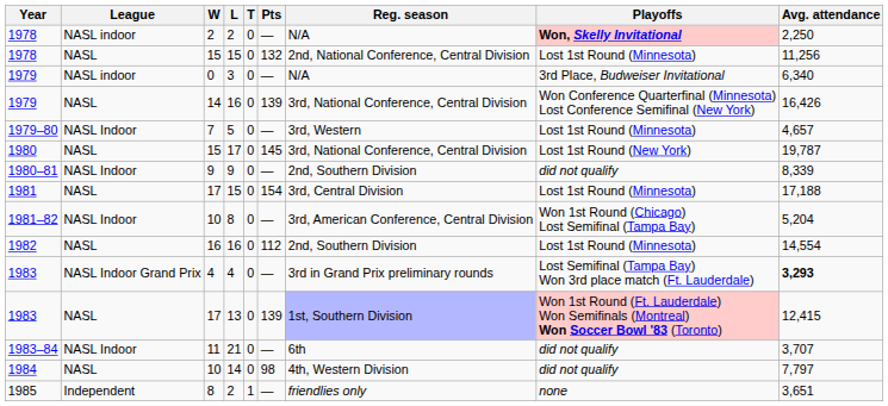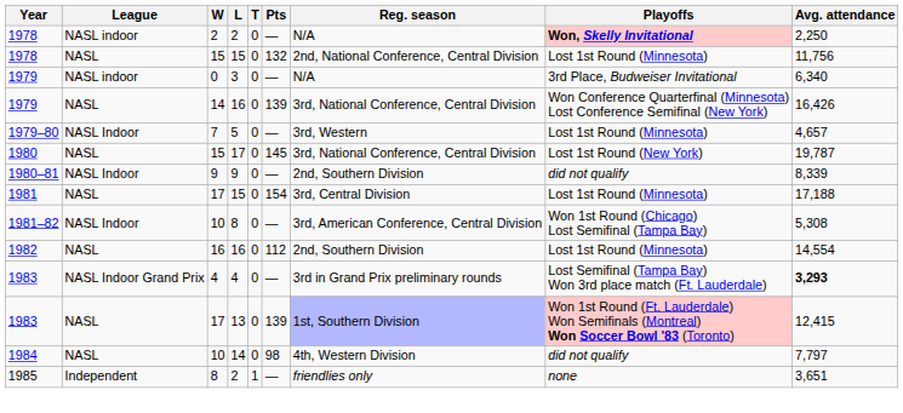 <table class="wikitable">
 <tr>
 <th>Year</th>
 <th>League</th>
 <th>W</th>
 <th>L</th>
 <th>T</th>
 <th>Pts</th>
 <th>Reg. season</th>
 <th>Playoffs</th>
 <th>Avg. attendance</th>
 </tr>
 <tr>
 <td><a href='#'>1978</a></td>
 <td>NASL indoor</td>
 <td>2</td>
 <td>2</td>
 <td>0</td>
 <td>—</td>
 <td>N/A</td>
 <td style="background:#ffcbcb;"><strong>Won, <a href='#'><em>Skelly Invitational</em></a></strong></td>
 <td>2,250</td>
 </tr>
 <tr>
 <td><a href='#'>1978</a></td>
 <td>NASL</td>
 <td>15</td>
 <td>15</td>
 <td>0</td>
 <td>132</td>
 <td>2nd, National Conference, Central Division</td>
 <td>Lost 1st Round (<a href='#'>Minnesota</a>)</td>
-<td>11,256</td>
+<td>11,756</td>
 </tr>
 <tr>
 <td><a href='#'>1979</a></td>
 <td>NASL indoor</td>
 <td>0</td>
 <td>3</td>
 <td>0</td>
 <td>—</td>
 <td>N/A</td>
 <td>3rd Place, <em>Budweiser Invitational</em></td>
 <td>6,340</td>
 </tr>
 <tr>
 <td><a href='#'>1979</a></td>
 <td>NASL</td>
 <td>14</td>
 <td>16</td>
 <td>0</td>
 <td>139</td>
 <td>3rd, National Conference, Central Division</td>
 <td>Won Conference Quarterfinal (<a href='#'>Minnesota</a>)<br>Lost Conference Semifinal (<a href='#'>New York</a>)</td>
 <td>16,426</td>
 </tr>
 <tr>
 <td><a href='#'>1979–80</a></td>
 <td>NASL Indoor</td>
 <td>7</td>
 <td>5</td>
 <td>0</td>
 <td>—</td>
 <td>3rd, Western</td>
 <td>Lost 1st Round (<a href='#'>Minnesota</a>)</td>
 <td>4,657</td>
 </tr>
 <tr>
 <td><a href='#'>1980</a></td>
 <td>NASL</td>
 <td>15</td>
 <td>17</td>
 <td>0</td>
 <td>145</td>
 <td>3rd, National Conference, Central Division</td>
 <td>Lost 1st Round (<a href='#'>New York</a>)</td>
 <td>19,787</td>
 </tr>
 <tr>
 <td><a href='#'>1980–81</a></td>
 <td>NASL Indoor</td>
 <td>9</td>
 <td>9</td>
 <td>0</td>
 <td>—</td>
 <td>2nd, Southern Division</td>
 <td><em>did not qualify</em></td>
 <td>8,339</td>
 </tr>
 <tr>
 <td><a href='#'>1981</a></td>
 <td>NASL</td>
 <td>17</td>
 <td>15</td>
 <td>0</td>
 <td>154</td>
 <td>3rd, Central Division</td>
 <td>Lost 1st Round (<a href='#'>Minnesota</a>)</td>
 <td>17,188</td>
 </tr>
 <tr>
 <td><a href='#'>1981–82</a></td>
 <td>NASL Indoor</td>
 <td>10</td>
 <td>8</td>
 <td>0</td>
 <td>—</td>
 <td>3rd, American Conference, Central Division</td>
 <td>Won 1st Round (<a href='#'>Chicago</a>)<br>Lost Semifinal (<a href='#'>Tampa Bay</a>)</td>
-<td>5,204</td>
+<td>5,308</td>
 </tr>
 <tr>
 <td><a href='#'>1982</a></td>
 <td>NASL</td>
 <td>16</td>
 <td>16</td>
 <td>0</td>
 <td>112</td>
 <td>2nd, Southern Division</td>
 <td>Lost 1st Round (<a href='#'>Minnesota</a>)</td>
 <td>14,554</td>
 </tr>
 <tr>
 <td><a href='#'>1983</a></td>
 <td>NASL Indoor Grand Prix</td>
 <td>4</td>
 <td>4</td>
 <td>0</td>
 <td>—</td>
 <td>3rd in Grand Prix preliminary rounds</td>
 <td>Lost Semifinal (<a href='#'>Tampa Bay</a>)<br>Won 3rd place match (<a href='#'>Ft. Lauderdale</a>)</td>
 <td><strong>3,293</strong></td>
 </tr>
 <tr>
 <td><a href='#'>1983</a></td>
 <td>NASL</td>
 <td>17</td>
 <td>13</td>
 <td>0</td>
 <td>139</td>
 <td style="background:#b3b7ff;">1st, Southern Division</td>
 <td style="background:#ffcbcb;">Won 1st Round (<a href='#'>Ft. Lauderdale</a>)<br>Won Semifinals (<a href='#'>Montreal</a>)<br><strong>Won <a href='#'>Soccer Bowl '83</a></strong> (<a href='#'>Toronto</a>)</td>
 <td>12,415</td>
 </tr>
 <tr>
-<td><a href='#'>1983–84</a></td>
-<td>NASL Indoor</td>
-<td>11</td>
-<td>21</td>
-<td>0</td>
-<td>—</td>
-<td>6th</td>
-<td><em>did not qualify</em></td>
-<td>3,707</td>
-</tr>
-<tr>
 <td><a href='#'>1984</a></td>
 <td>NASL</td>
 <td>10</td>
 <td>14</td>
 <td>0</td>
 <td>98</td>
 <td>4th, Western Division</td>
 <td><em>did not qualify</em></td>
 <td>7,797</td>
 </tr>
 <tr>
 <td>1985</td>
 <td>Independent</td>
 <td>8</td>
 <td>2</td>
 <td>1</td>
 <td>—</td>
 <td><em>friendlies only</em></td>
 <td><em>none</em></td>
 <td>3,651</td>
 </tr>
 </table>
